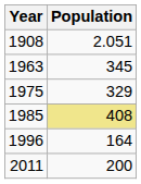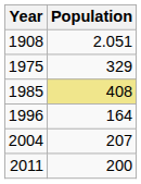 <table class="wikitable" style="line-height:1.1em;">
 <tr>
 <th>Year</th>
 <th>Population</th>
 </tr>
 <tr align="right">
 <td>1908</td>
 <td>2.051</td>
-</tr>
-<tr align="right">
-<td>1963</td>
-<td>345</td>
 </tr>
 <tr align="right">
 <td>1975</td>
 <td>329</td>
 </tr>
 <tr align="right">
 <td>1985</td>
 <td style="background: khaki;">408</td>
 </tr>
 <tr align="right">
 <td>1996</td>
 <td>164</td>
 </tr>
 <tr align="right">
+<td>2004</td>
+<td>207</td>
+</tr>
+<tr align="right">
 <td>2011</td>
 <td>200</td>
 </tr>
 </table>
